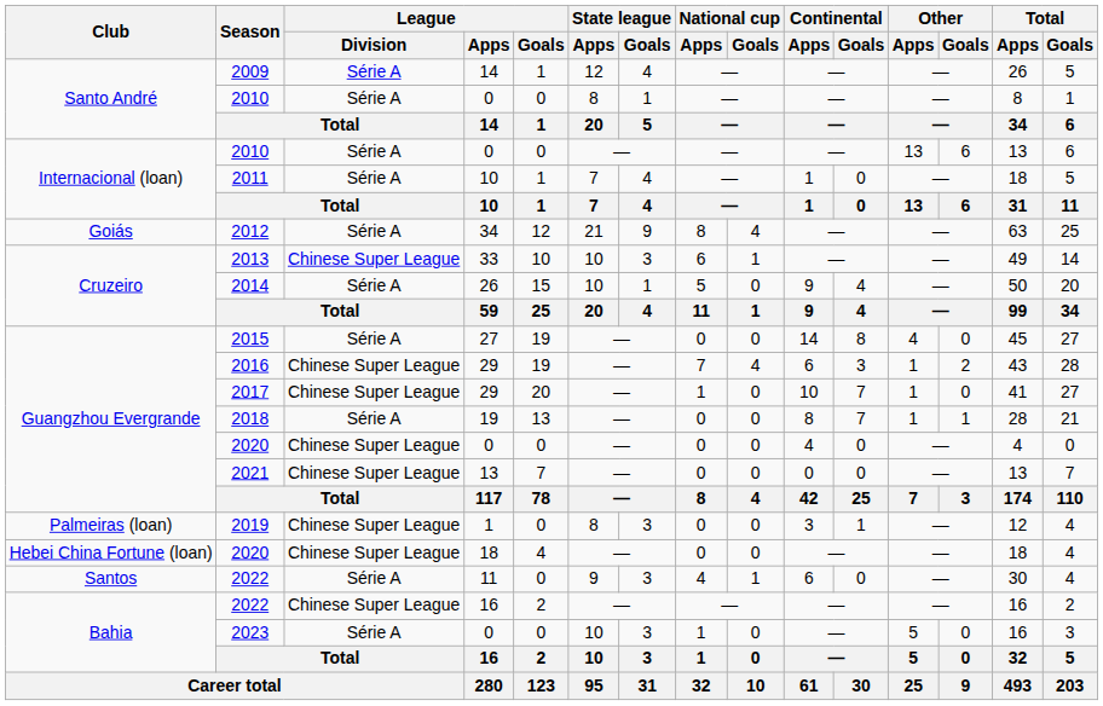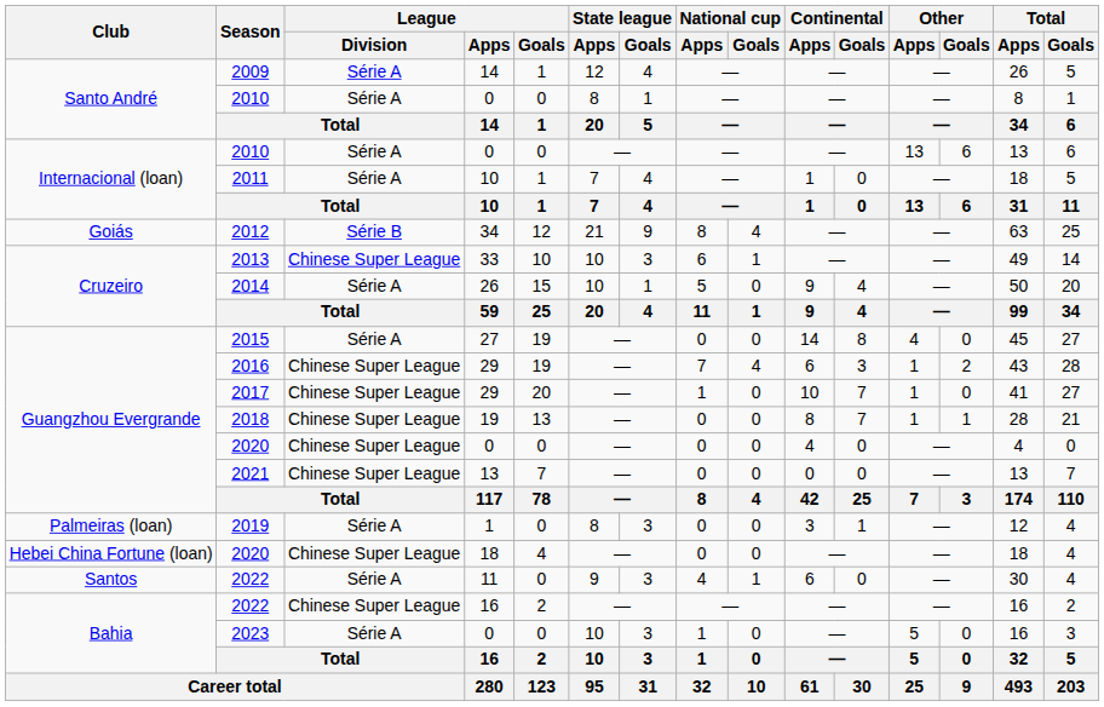 <table class="wikitable" style="text-align: center;">
 <tr>
 <th rowspan="2">Club</th>
 <th rowspan="2">Season</th>
 <th colspan="3">League</th>
 <th colspan="2">State league</th>
 <th colspan="2">National cup</th>
 <th colspan="2">Continental</th>
 <th colspan="2">Other</th>
 <th colspan="2">Total</th>
 </tr>
 <tr>
 <th>Division</th>
 <th>Apps</th>
 <th>Goals</th>
 <th>Apps</th>
 <th>Goals</th>
 <th>Apps</th>
 <th>Goals</th>
 <th>Apps</th>
 <th>Goals</th>
 <th>Apps</th>
 <th>Goals</th>
 <th>Apps</th>
 <th>Goals</th>
 </tr>
 <tr>
 <td rowspan="3"><a href='#'>Santo André</a></td>
 <td><a href='#'>2009</a></td>
 <td><a href='#'>Série A</a></td>
 <td>14</td>
 <td>1</td>
 <td>12</td>
 <td>4</td>
 <td colspan="2">—</td>
 <td colspan="2">—</td>
 <td colspan="2">—</td>
 <td>26</td>
 <td>5</td>
 </tr>
 <tr>
 <td><a href='#'>2010</a></td>
 <td>Série A</td>
 <td>0</td>
 <td>0</td>
 <td>8</td>
 <td>1</td>
 <td colspan="2">—</td>
 <td colspan="2">—</td>
 <td colspan="2">—</td>
 <td>8</td>
 <td>1</td>
 </tr>
 <tr>
 <th colspan="2">Total</th>
 <th>14</th>
 <th>1</th>
 <th>20</th>
 <th>5</th>
 <th colspan="2">—</th>
 <th colspan="2">—</th>
 <th colspan="2">—</th>
 <th>34</th>
 <th>6</th>
 </tr>
 <tr>
 <td rowspan="3"><a href='#'>Internacional</a> (loan)</td>
 <td><a href='#'>2010</a></td>
 <td>Série A</td>
 <td>0</td>
 <td>0</td>
 <td colspan="2">—</td>
 <td colspan="2">—</td>
 <td colspan="2">—</td>
 <td>13</td>
 <td>6</td>
 <td>13</td>
 <td>6</td>
 </tr>
 <tr>
 <td><a href='#'>2011</a></td>
 <td>Série A</td>
 <td>10</td>
 <td>1</td>
 <td>7</td>
 <td>4</td>
 <td colspan="2">—</td>
 <td>1</td>
 <td>0</td>
 <td colspan="2">—</td>
 <td>18</td>
 <td>5</td>
 </tr>
 <tr>
 <th colspan="2">Total</th>
 <th>10</th>
 <th>1</th>
 <th>7</th>
 <th>4</th>
 <th colspan="2">—</th>
 <th>1</th>
 <th>0</th>
 <th>13</th>
 <th>6</th>
 <th>31</th>
 <th>11</th>
 </tr>
 <tr>
 <td><a href='#'>Goiás</a></td>
 <td><a href='#'>2012</a></td>
-<td>Série A</td>
+<td><a href='#'>Série B</a></td>
 <td>34</td>
 <td>12</td>
 <td>21</td>
 <td>9</td>
 <td>8</td>
 <td>4</td>
 <td colspan="2">—</td>
 <td colspan="2">—</td>
 <td>63</td>
 <td>25</td>
 </tr>
 <tr>
 <td rowspan="3"><a href='#'>Cruzeiro</a></td>
 <td><a href='#'>2013</a></td>
 <td><a href='#'>Chinese Super League</a></td>
 <td>33</td>
 <td>10</td>
 <td>10</td>
 <td>3</td>
 <td>6</td>
 <td>1</td>
 <td colspan="2">—</td>
 <td colspan="2">—</td>
 <td>49</td>
 <td>14</td>
 </tr>
 <tr>
 <td><a href='#'>2014</a></td>
 <td>Série A</td>
 <td>26</td>
 <td>15</td>
 <td>10</td>
 <td>1</td>
 <td>5</td>
 <td>0</td>
 <td>9</td>
 <td>4</td>
 <td colspan="2">—</td>
 <td>50</td>
 <td>20</td>
 </tr>
 <tr>
 <th colspan="2">Total</th>
 <th>59</th>
 <th>25</th>
 <th>20</th>
 <th>4</th>
 <th>11</th>
 <th>1</th>
 <th>9</th>
 <th>4</th>
 <th colspan="2">—</th>
 <th>99</th>
 <th>34</th>
 </tr>
 <tr>
 <td rowspan="7"><a href='#'>Guangzhou Evergrande</a></td>
 <td><a href='#'>2015</a></td>
 <td>Série A</td>
 <td>27</td>
 <td>19</td>
 <td colspan="2">—</td>
 <td>0</td>
 <td>0</td>
 <td>14</td>
 <td>8</td>
 <td>4</td>
 <td>0</td>
 <td>45</td>
 <td>27</td>
 </tr>
 <tr>
 <td><a href='#'>2016</a></td>
 <td>Chinese Super League</td>
 <td>29</td>
 <td>19</td>
 <td colspan="2">—</td>
 <td>7</td>
 <td>4</td>
 <td>6</td>
 <td>3</td>
 <td>1</td>
 <td>2</td>
 <td>43</td>
 <td>28</td>
 </tr>
 <tr>
 <td><a href='#'>2017</a></td>
 <td>Chinese Super League</td>
 <td>29</td>
 <td>20</td>
 <td colspan="2">—</td>
 <td>1</td>
 <td>0</td>
 <td>10</td>
 <td>7</td>
 <td>1</td>
 <td>0</td>
 <td>41</td>
 <td>27</td>
 </tr>
 <tr>
 <td><a href='#'>2018</a></td>
-<td>Série A</td>
+<td>Chinese Super League</td>
 <td>19</td>
 <td>13</td>
 <td colspan="2">—</td>
 <td>0</td>
 <td>0</td>
 <td>8</td>
 <td>7</td>
 <td>1</td>
 <td>1</td>
 <td>28</td>
 <td>21</td>
 </tr>
 <tr>
 <td><a href='#'>2020</a></td>
 <td>Chinese Super League</td>
 <td>0</td>
 <td>0</td>
 <td colspan="2">—</td>
 <td>0</td>
 <td>0</td>
 <td>4</td>
 <td>0</td>
 <td colspan="2">—</td>
 <td>4</td>
 <td>0</td>
 </tr>
 <tr>
 <td><a href='#'>2021</a></td>
 <td>Chinese Super League</td>
 <td>13</td>
 <td>7</td>
 <td colspan="2">—</td>
 <td>0</td>
 <td>0</td>
 <td>0</td>
 <td>0</td>
 <td colspan="2">—</td>
 <td>13</td>
 <td>7</td>
 </tr>
 <tr>
 <th colspan="2">Total</th>
 <th>117</th>
 <th>78</th>
 <th colspan="2">—</th>
 <th>8</th>
 <th>4</th>
 <th>42</th>
 <th>25</th>
 <th>7</th>
 <th>3</th>
 <th>174</th>
 <th>110</th>
 </tr>
 <tr>
 <td><a href='#'>Palmeiras</a> (loan)</td>
 <td><a href='#'>2019</a></td>
-<td>Chinese Super League</td>
+<td>Série A</td>
 <td>1</td>
 <td>0</td>
 <td>8</td>
 <td>3</td>
 <td>0</td>
 <td>0</td>
 <td>3</td>
 <td>1</td>
 <td colspan="2">—</td>
 <td>12</td>
 <td>4</td>
 </tr>
 <tr>
 <td><a href='#'>Hebei China Fortune</a> (loan)</td>
 <td><a href='#'>2020</a></td>
 <td>Chinese Super League</td>
 <td>18</td>
 <td>4</td>
 <td colspan="2">—</td>
 <td>0</td>
 <td>0</td>
 <td colspan="2">—</td>
 <td colspan="2">—</td>
 <td>18</td>
 <td>4</td>
 </tr>
 <tr>
 <td><a href='#'>Santos</a></td>
 <td><a href='#'>2022</a></td>
 <td>Série A</td>
 <td>11</td>
 <td>0</td>
 <td>9</td>
 <td>3</td>
 <td>4</td>
 <td>1</td>
 <td>6</td>
 <td>0</td>
 <td colspan="2">—</td>
 <td>30</td>
 <td>4</td>
 </tr>
 <tr>
 <td rowspan="3"><a href='#'>Bahia</a></td>
 <td><a href='#'>2022</a></td>
 <td>Chinese Super League</td>
 <td>16</td>
 <td>2</td>
 <td colspan="2">—</td>
 <td colspan="2">—</td>
 <td colspan="2">—</td>
 <td colspan="2">—</td>
 <td>16</td>
 <td>2</td>
 </tr>
 <tr>
 <td><a href='#'>2023</a></td>
 <td>Série A</td>
 <td>0</td>
 <td>0</td>
 <td>10</td>
 <td>3</td>
 <td>1</td>
 <td>0</td>
 <td colspan="2">—</td>
 <td>5</td>
 <td>0</td>
 <td>16</td>
 <td>3</td>
 </tr>
 <tr>
 <th colspan="2">Total</th>
 <th>16</th>
 <th>2</th>
 <th>10</th>
 <th>3</th>
 <th>1</th>
 <th>0</th>
 <th colspan="2">—</th>
 <th>5</th>
 <th>0</th>
 <th>32</th>
 <th>5</th>
 </tr>
 <tr>
 <th colspan="3">Career total</th>
 <th>280</th>
 <th>123</th>
 <th>95</th>
 <th>31</th>
 <th>32</th>
 <th>10</th>
 <th>61</th>
 <th>30</th>
 <th>25</th>
 <th>9</th>
 <th>493</th>
 <th>203</th>
 </tr>
 </table>
